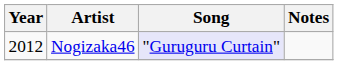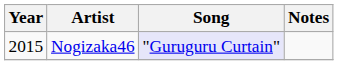 <table class="wikitable sortable">
 <tr>
 <th>Year</th>
 <th>Artist</th>
 <th>Song</th>
 <th class="unsortable">Notes</th>
 </tr>
 <tr>
-<td>2012</td>
+<td>2015</td>
 <td><a href='#'>Nogizaka46</a></td>
 <td style="background: lavender;">"<a href='#'>Guruguru Curtain</a>"</td>
 <td></td>
 </tr>
 <tr>
 </tr>
 </table>
